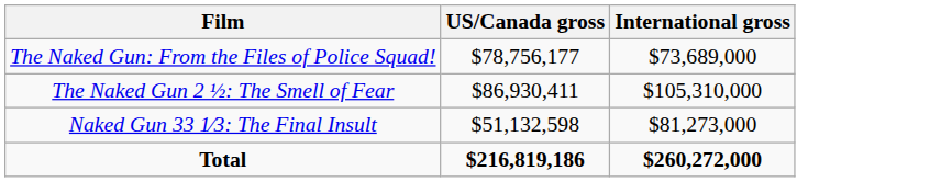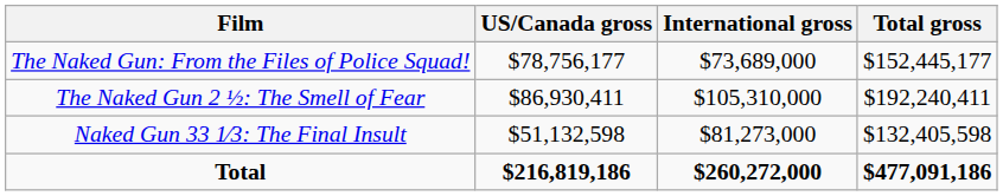 <table class="wikitable">
 <tr>
 <th>Film</th>
 <th>US/Canada gross</th>
 <th>International gross</th>
+<th>Total gross</th>
 </tr>
 <tr>
 <td style="text-align:center;"><em><a href='#'>The Naked Gun: From the Files of Police Squad!</a></em></td>
 <td style="text-align:center;">$78,756,177</td>
 <td style="text-align:center;">$73,689,000</td>
+<td style="text-align:center;">$152,445,177</td>
 </tr>
 <tr>
 <td style="text-align:center;"><em><a href='#'>The Naked Gun 2 ½: The Smell of Fear</a></em></td>
 <td style="text-align:center;">$86,930,411</td>
 <td style="text-align:center;">$105,310,000</td>
+<td style="text-align:center;">$192,240,411</td>
 </tr>
 <tr>
 <td style="text-align:center;"><em><a href='#'>Naked Gun 33 1⁄3: The Final Insult</a></em></td>
 <td style="text-align:center;">$51,132,598</td>
 <td style="text-align:center;">$81,273,000</td>
+<td style="text-align:center;">$132,405,598</td>
 </tr>
 <tr>
 <td style="text-align:center;"><strong>Total</strong></td>
 <td style="text-align:center;"><strong>$216,819,186</strong></td>
 <td style="text-align:center;"><strong>$260,272,000</strong></td>
+<td style="text-align:center;"><strong>$477,091,186</strong></td>
 </tr>
 </table>
